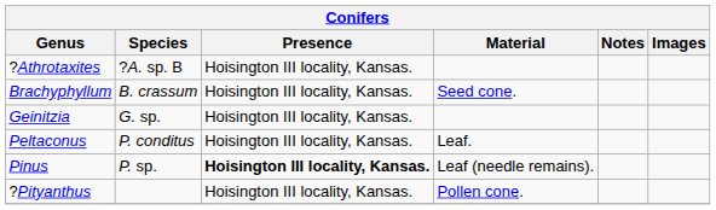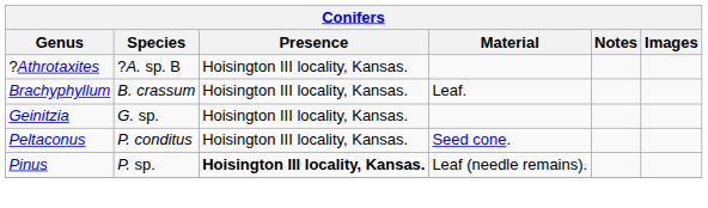 <table class="wikitable" align="center">
 <tr>
 <th colspan="6" align="center"><strong><a href='#'>Conifers</a></strong></th>
 </tr>
 <tr>
 <th>Genus</th>
 <th>Species</th>
 <th>Presence</th>
 <th><strong>Material</strong></th>
 <th>Notes</th>
 <th>Images</th>
 </tr>
 <tr>
 <td>?<em><a href='#'>Athrotaxites</a></em></td>
 <td>?<em>A.</em> sp. B</td>
 <td>Hoisington III locality, Kansas.</td>
 <td></td>
 <td></td>
 <td></td>
 </tr>
 <tr>
 <td><em><a href='#'>Brachyphyllum</a></em></td>
 <td><em>B. crassum</em></td>
 <td>Hoisington III locality, Kansas.</td>
-<td><a href='#'>Seed cone</a>.</td>
+<td>Leaf.</td>
 <td></td>
 <td></td>
 </tr>
 <tr>
 <td><em><a href='#'>Geinitzia</a></em></td>
 <td><em>G.</em> sp.</td>
 <td>Hoisington III locality, Kansas.</td>
 <td></td>
 <td></td>
 <td></td>
 </tr>
 <tr>
 <td><em><a href='#'>Peltaconus</a></em></td>
 <td><em>P. conditus</em></td>
 <td>Hoisington III locality, Kansas.</td>
-<td>Leaf.</td>
+<td><a href='#'>Seed cone</a>.</td>
 <td></td>
 <td></td>
 </tr>
 <tr>
 <td><em><a href='#'>Pinus</a></em></td>
 <td><em>P.</em> sp.</td>
 <td><strong>Hoisington III locality, Kansas.</strong></td>
 <td>Leaf (needle remains).</td>
 <td></td>
 <td></td>
 </tr>
 <tr>
-<td>?<em><a href='#'>Pityanthus</a></em></td>
-<td></td>
-<td>Hoisington III locality, Kansas.</td>
-<td><a href='#'>Pollen cone</a>.</td>
-<td></td>
-<td></td>
-</tr>
-<tr>
 </tr>
 </table>
